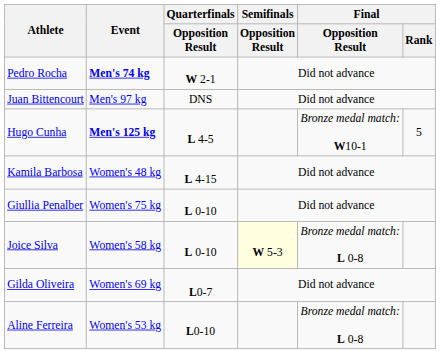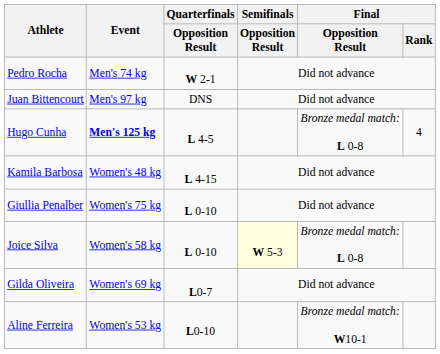 <table class="wikitable" style="font-size:90%">
 <tr>
 <th rowspan=2>Athlete</th>
 <th rowspan=2>Event</th>
 <th>Quarterfinals</th>
 <th>Semifinals</th>
 <th colspan=2>Final</th>
 </tr>
 <tr>
 <th>Opposition<br>Result</th>
 <th>Opposition<br>Result</th>
 <th>Opposition<br>Result</th>
 <th>Rank</th>
 </tr>
 <tr align=center>
 <td align=left><a href='#'>Pedro Rocha</a></td>
-<td align=left><strong><a href='#'>Men's 74 kg</a></strong></td>
+<td align=left><a href='#'>Men's 74 kg</a></td>
 <td><br> <strong>W</strong> 2-1</td>
 <td align=center colspan="3">Did not advance</td>
 </tr>
 <tr align=center>
 <td align=left><a href='#'>Juan Bittencourt</a></td>
 <td align=left><a href='#'>Men's 97 kg</a></td>
 <td>DNS</td>
 <td colspan=3>Did not advance</td>
 </tr>
 <tr align=center>
 <td align=left><a href='#'>Hugo Cunha</a></td>
 <td align=left><strong><a href='#'>Men's 125 kg</a></strong></td>
 <td><br> <strong>L</strong> 4-5</td>
 <td></td>
-<td><em>Bronze medal match:</em><br><br> <strong>W</strong>10-1</td>
-<td>5</td>
+<td><em>Bronze medal match:</em><br><br> <strong>L</strong> 0-8</td>
+<td>4</td>
 </tr>
 <tr align=center>
 <td align=left><a href='#'>Kamila Barbosa</a></td>
 <td align=left><a href='#'>Women's 48 kg</a></td>
 <td><br> <strong>L</strong> 4-15</td>
 <td align=center colspan=3>Did not advance</td>
 </tr>
 <tr align=center>
 <td align=left><a href='#'>Giullia Penalber</a></td>
 <td align=left><a href='#'>Women's 75 kg</a></td>
 <td> <br> <strong>L</strong> 0-10</td>
 <td align=center colspan=3>Did not advance</td>
 </tr>
 <tr align=center>
 <td align=left><a href='#'>Joice Silva</a></td>
 <td align=left><a href='#'>Women's 58 kg</a></td>
 <td> <br> <strong>L</strong> 0-10</td>
 <td style="background: lightyellow;"><br> <strong>W</strong> 5-3</td>
 <td><em>Bronze medal match:</em><br><br> <strong>L</strong> 0-8</td>
 <td></td>
 </tr>
 <tr align=center>
 <td align=left><a href='#'>Gilda Oliveira</a></td>
 <td align=left><a href='#'>Women's 69 kg</a></td>
 <td><br> <strong>L</strong>0-7</td>
 <td align=center colspan=3>Did not advance</td>
 </tr>
 <tr align=center>
 <td align=left><a href='#'>Aline Ferreira</a></td>
 <td align=left><a href='#'>Women's 53 kg</a></td>
 <td><br> <strong>L</strong>0-10</td>
 <td></td>
-<td><em>Bronze medal match:</em><br><br> <strong>L</strong> 0-8</td>
+<td><em>Bronze medal match:</em><br><br> <strong>W</strong>10-1</td>
 <td></td>
 </tr>
 </table>
